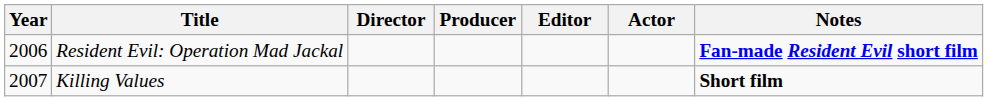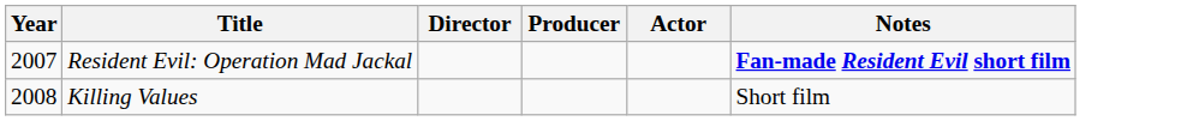 <table class="wikitable">
 <tr>
 <th>Year</th>
 <th>Title</th>
 <th width="65">Director</th>
 <th width="65">Producer</th>
-<th width="65">Editor</th>
 <th width="65">Actor</th>
 <th>Notes</th>
 </tr>
 <tr>
-<td>2006</td>
+<td>2007</td>
 <td><em>Resident Evil: Operation Mad Jackal</em></td>
-<td></td>
 <td></td>
 <td></td>
 <td></td>
 <td><strong><a href='#'>Fan-made</a> <em><a href='#'>Resident Evil</a></em> <a href='#'>short film</a></strong></td>
 </tr>
 <tr>
-<td>2007</td>
+<td>2008</td>
 <td><em>Killing Values</em></td>
 <td></td>
 <td></td>
 <td></td>
-<td></td>
-<td><strong>Short film</strong></td>
+<td>Short film</td>
 </tr>
 </table>
